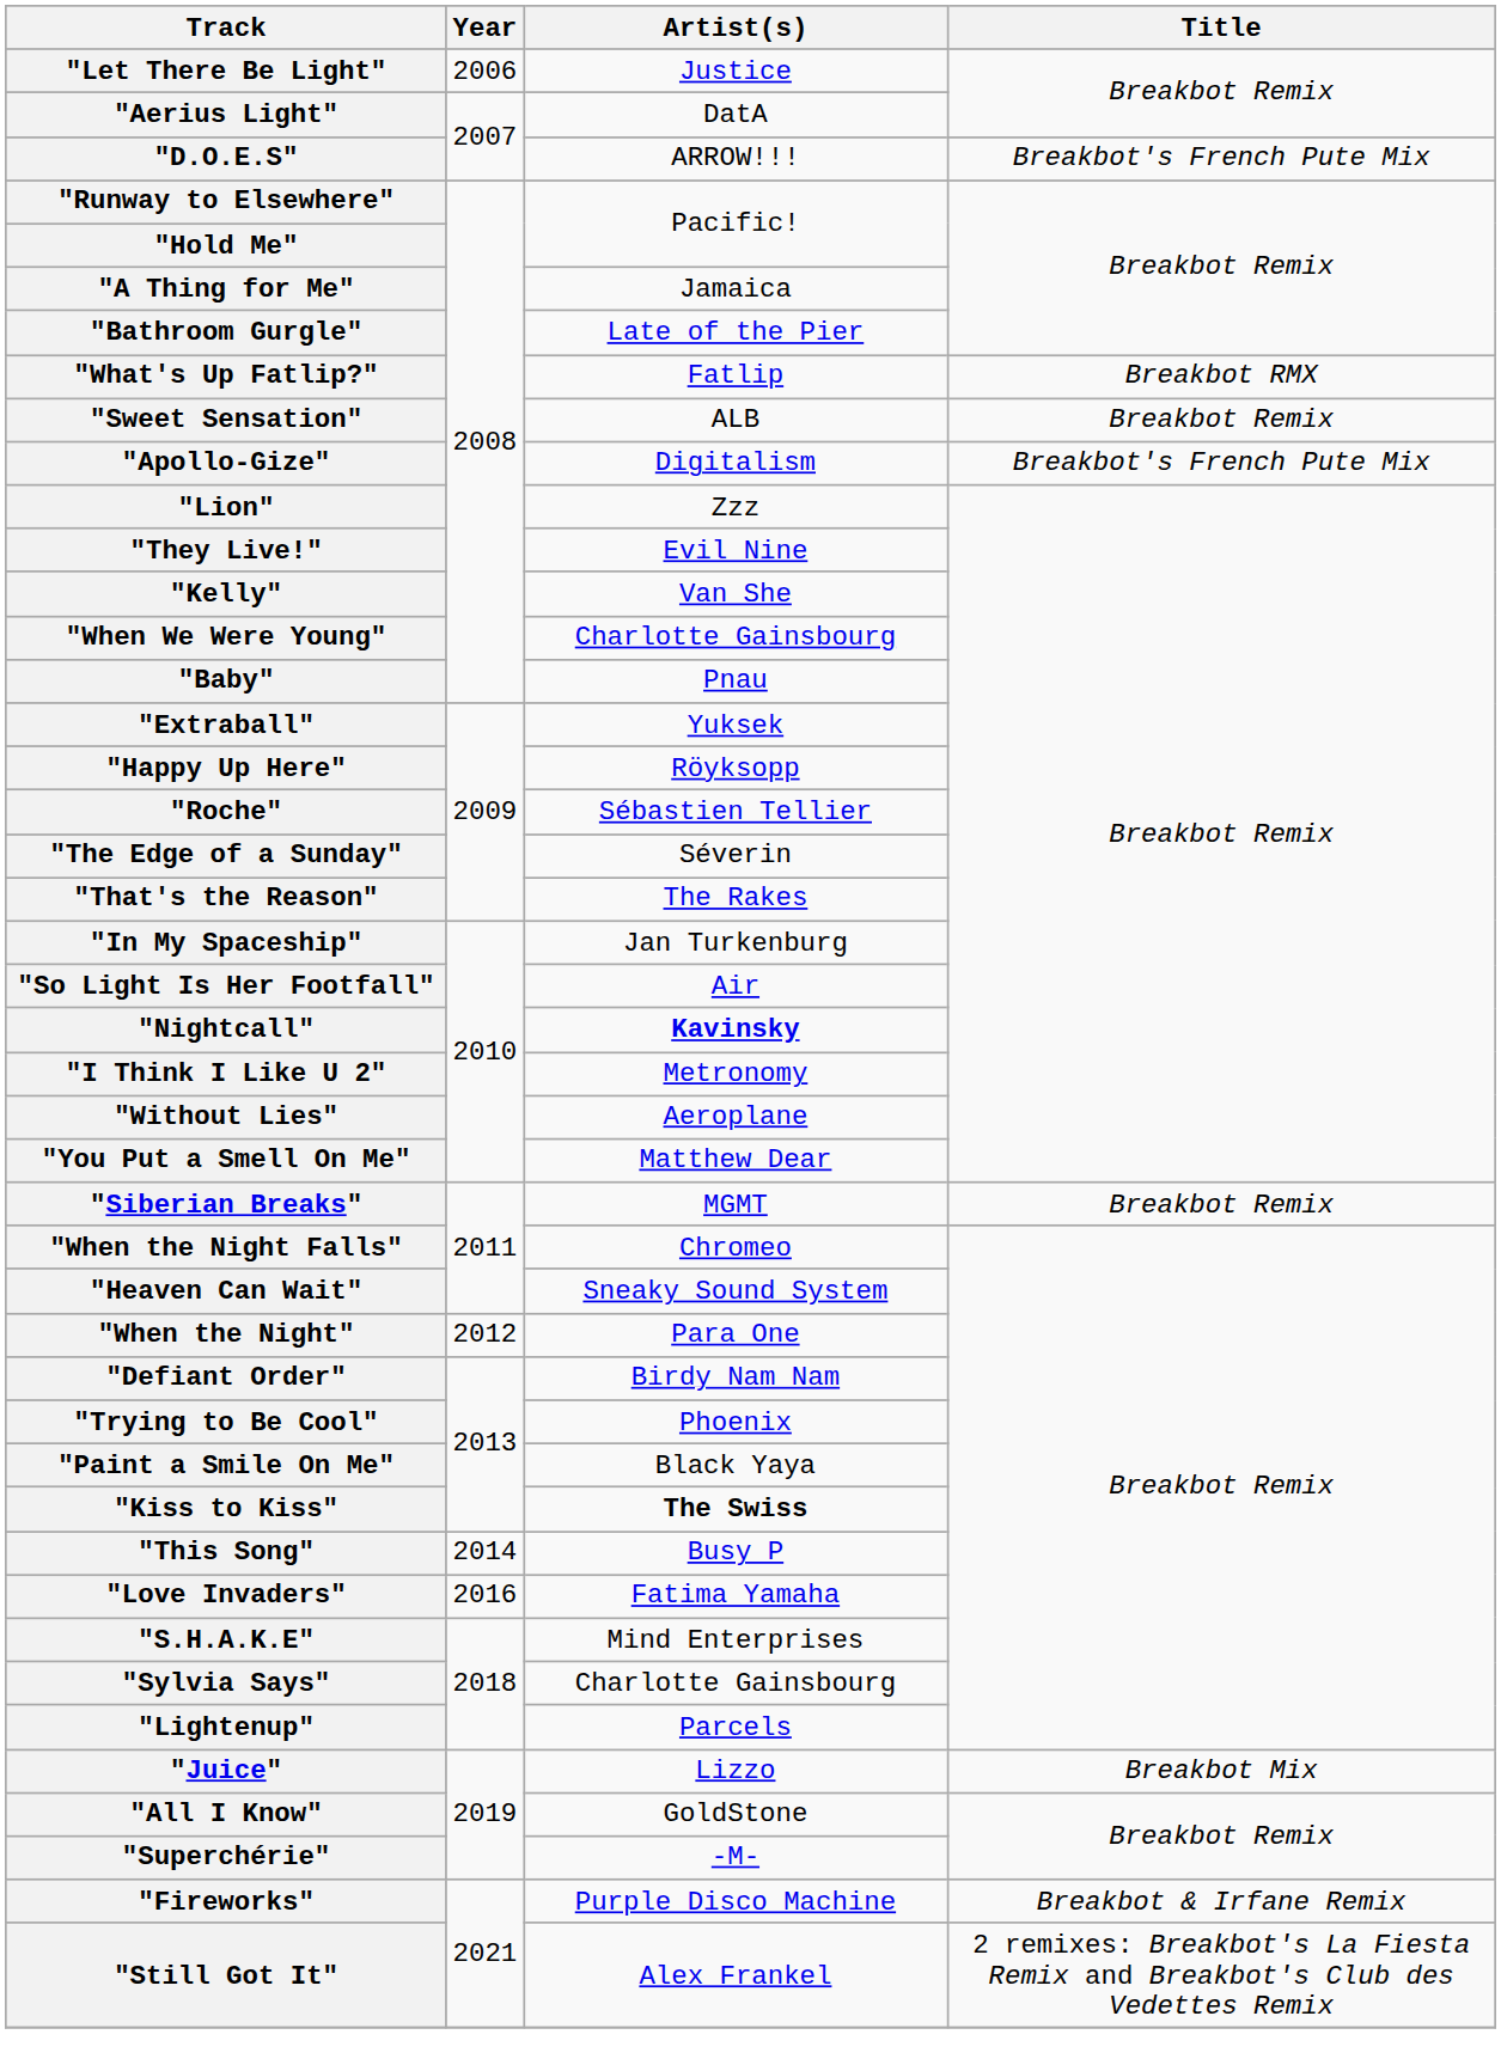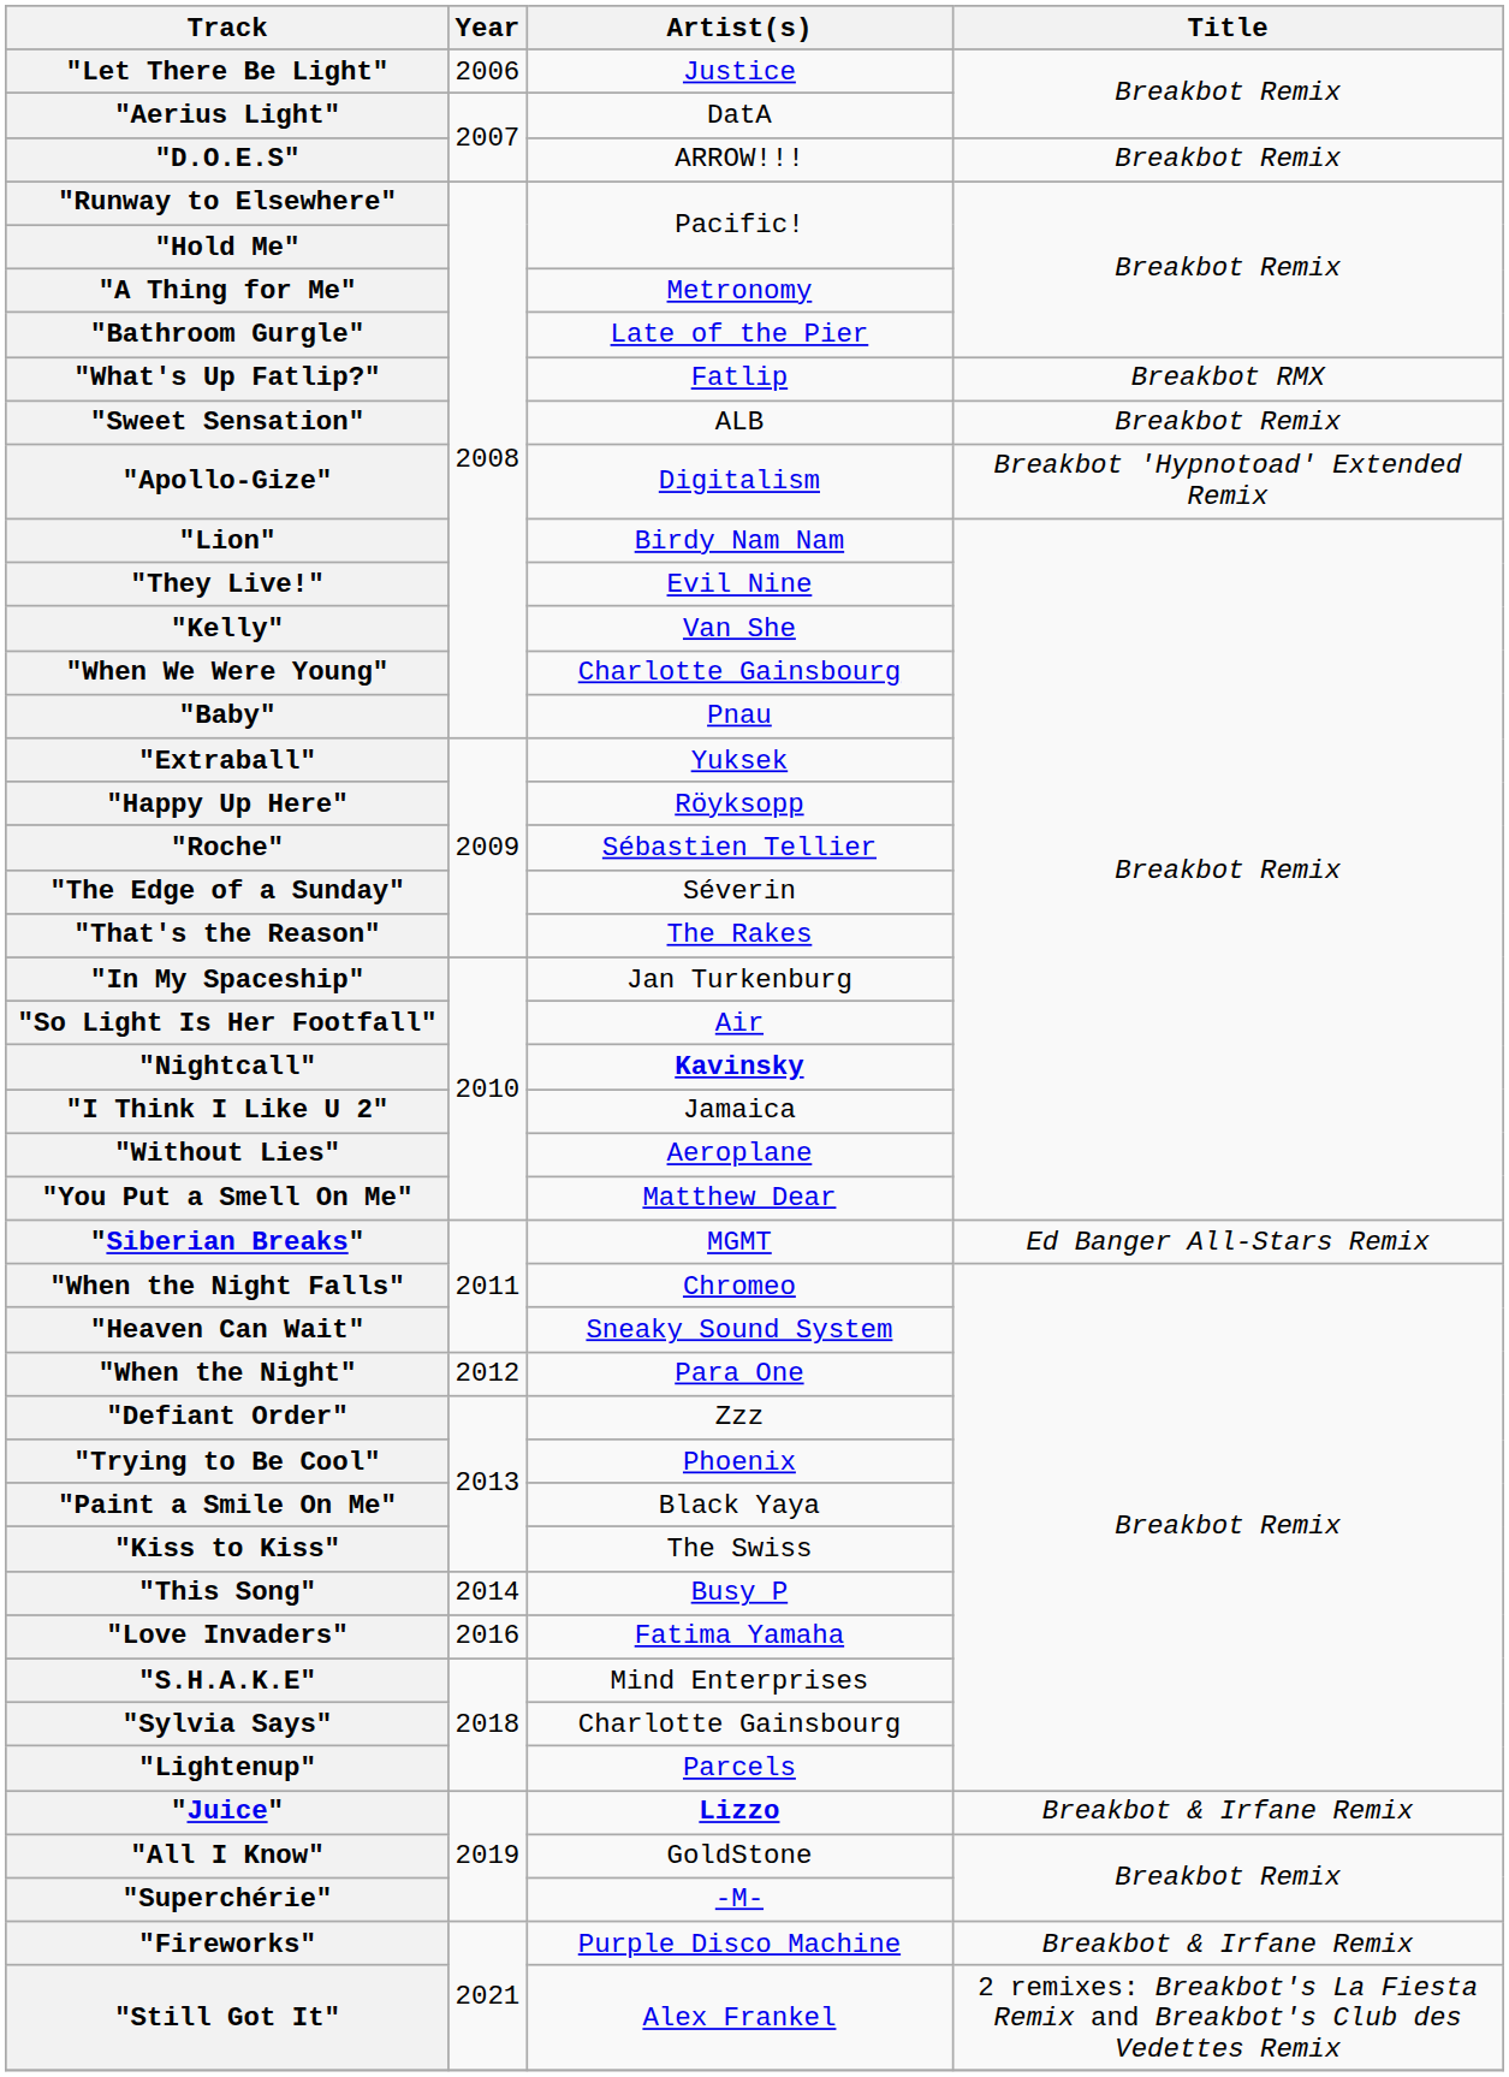 <table class="wikitable plainrowheaders" style="text-align:center;">
 <tr>
 <th scope="col" style="width:16em;">Track</th>
 <th scope="col">Year</th>
 <th scope="col" style="width:200px;">Artist(s)</th>
 <th scope="col" style="width:20em;">Title</th>
 </tr>
 <tr>
 <th scope="row">"Let There Be Light"</th>
 <td>2006</td>
 <td><a href='#'>Justice</a></td>
 <td rowspan="2"><em>Breakbot Remix</em></td>
 </tr>
 <tr>
 <th scope="row">"Aerius Light"</th>
 <td rowspan="2">2007</td>
 <td>DatA</td>
 </tr>
 <tr>
 <th scope="row">"D.O.E.S"</th>
 <td>ARROW!!!</td>
-<td><em>Breakbot's French Pute Mix</em></td>
+<td><em>Breakbot Remix</em></td>
 </tr>
 <tr>
 <th scope="row">"Runway to Elsewhere"</th>
 <td rowspan="12">2008</td>
 <td rowspan="2">Pacific!</td>
 <td rowspan="4"><em>Breakbot Remix</em></td>
 </tr>
 <tr>
 <th scope="row">"Hold Me"</th>
 </tr>
 <tr>
 <th scope="row">"A Thing for Me"</th>
-<td>Jamaica</td>
+<td><a href='#'>Metronomy</a></td>
 </tr>
 <tr>
 <th scope="row">"Bathroom Gurgle"</th>
 <td><a href='#'>Late of the Pier</a></td>
 </tr>
 <tr>
 <th scope="row">"What's Up Fatlip?"</th>
 <td><a href='#'>Fatlip</a></td>
 <td><em>Breakbot RMX</em></td>
 </tr>
 <tr>
 <th scope="row">"Sweet Sensation"</th>
 <td>ALB</td>
 <td><em>Breakbot Remix</em></td>
 </tr>
 <tr>
 <th scope="row">"Apollo-Gize"</th>
 <td><a href='#'>Digitalism</a></td>
-<td><em>Breakbot's French Pute Mix</em></td>
+<td><em>Breakbot 'Hypnotoad' Extended Remix</em></td>
 </tr>
 <tr>
 <th scope="row">"Lion"</th>
-<td>Zzz</td>
+<td><a href='#'>Birdy Nam Nam</a></td>
 <td rowspan="16"><em>Breakbot Remix</em></td>
 </tr>
 <tr>
 <th scope="row">"They Live!"</th>
 <td><a href='#'>Evil Nine</a></td>
 </tr>
 <tr>
 <th scope="row">"Kelly"</th>
 <td><a href='#'>Van She</a></td>
 </tr>
 <tr>
 <th scope="row">"When We Were Young"</th>
 <td><a href='#'>Charlotte Gainsbourg</a></td>
 </tr>
 <tr>
 <th scope="row">"Baby"</th>
 <td><a href='#'>Pnau</a></td>
 </tr>
 <tr>
 <th scope="row">"Extraball"</th>
 <td rowspan="5">2009</td>
 <td><a href='#'>Yuksek</a></td>
 </tr>
 <tr>
 <th scope="row">"Happy Up Here"</th>
 <td><a href='#'>Röyksopp</a></td>
 </tr>
 <tr>
 <th scope="row">"Roche"</th>
 <td><a href='#'>Sébastien Tellier</a></td>
 </tr>
 <tr>
 <th scope="row">"The Edge of a Sunday"</th>
 <td>Séverin</td>
 </tr>
 <tr>
 <th scope="row">"That's the Reason"</th>
 <td><a href='#'>The Rakes</a></td>
 </tr>
 <tr>
 <th scope="row">"In My Spaceship"</th>
 <td rowspan="6">2010</td>
 <td>Jan Turkenburg</td>
 </tr>
 <tr>
 <th scope="row">"So Light Is Her Footfall"</th>
 <td><a href='#'>Air</a></td>
 </tr>
 <tr>
 <th scope="row">"Nightcall"</th>
 <td><strong><a href='#'>Kavinsky</a></strong></td>
 </tr>
 <tr>
 <th scope="row">"I Think I Like U 2"</th>
-<td><a href='#'>Metronomy</a></td>
+<td>Jamaica</td>
 </tr>
 <tr>
 <th scope="row">"Without Lies"</th>
 <td><a href='#'>Aeroplane</a></td>
 </tr>
 <tr>
 <th scope="row">"You Put a Smell On Me"</th>
 <td><a href='#'>Matthew Dear</a></td>
 </tr>
 <tr>
 <th scope="row">"<a href='#'>Siberian Breaks</a>"</th>
 <td rowspan="3">2011</td>
 <td><a href='#'>MGMT</a></td>
-<td><em>Breakbot Remix</em></td>
+<td><em>Ed Banger All-Stars Remix</em></td>
 </tr>
 <tr>
 <th scope="row">"When the Night Falls"</th>
 <td><a href='#'>Chromeo</a></td>
 <td rowspan="12"><em>Breakbot Remix</em></td>
 </tr>
 <tr>
 <th scope="row">"Heaven Can Wait"</th>
 <td><a href='#'>Sneaky Sound System</a></td>
 </tr>
 <tr>
 <th scope="row">"When the Night"<br></th>
 <td>2012</td>
 <td><a href='#'>Para One</a></td>
 </tr>
 <tr>
 <th scope="row">"Defiant Order"</th>
 <td rowspan="4">2013</td>
-<td><a href='#'>Birdy Nam Nam</a></td>
+<td>Zzz</td>
 </tr>
 <tr>
 <th scope="row">"Trying to Be Cool"</th>
 <td><a href='#'>Phoenix</a></td>
 </tr>
 <tr>
 <th scope="row">"Paint a Smile On Me"</th>
 <td>Black Yaya</td>
 </tr>
 <tr>
 <th scope="row">"Kiss to Kiss"</th>
-<td><strong>The Swiss</strong></td>
+<td>The Swiss</td>
 </tr>
 <tr>
 <th scope="row">"This Song"<br></th>
 <td>2014</td>
 <td><a href='#'>Busy P</a></td>
 </tr>
 <tr>
 <th scope="row">"Love Invaders"</th>
 <td>2016</td>
 <td><a href='#'>Fatima Yamaha</a></td>
 </tr>
 <tr>
 <th scope="row">"S.H.A.K.E"</th>
 <td rowspan="3">2018</td>
 <td>Mind Enterprises</td>
 </tr>
 <tr>
 <th scope="row">"Sylvia Says"</th>
 <td>Charlotte Gainsbourg</td>
 </tr>
 <tr>
 <th scope="row">"Lightenup"</th>
 <td><a href='#'>Parcels</a></td>
 </tr>
 <tr>
 <th scope="row">"<a href='#'>Juice</a>"</th>
 <td rowspan="3">2019</td>
-<td><a href='#'>Lizzo</a></td>
-<td><em>Breakbot Mix</em></td>
+<td><strong><a href='#'>Lizzo</a></strong></td>
+<td><em>Breakbot & Irfane Remix</em></td>
 </tr>
 <tr>
 <th scope="row">"All I Know"<br></th>
 <td>GoldStone</td>
 <td rowspan="2"><em>Breakbot Remix</em></td>
 </tr>
 <tr>
 <th scope="row">"Superchérie"</th>
 <td><a href='#'>-M-</a></td>
 </tr>
 <tr>
 <th scope="row">"Fireworks"<br></th>
 <td rowspan="2">2021</td>
 <td><a href='#'>Purple Disco Machine</a></td>
 <td><em>Breakbot & Irfane Remix</em></td>
 </tr>
 <tr>
 <th scope="row">"Still Got It"</th>
 <td><a href='#'>Alex Frankel</a></td>
 <td>2 remixes: <em>Breakbot's La Fiesta Remix</em> and <em>Breakbot's Club des Vedettes Remix</em></td>
 </tr>
 <tr>
 </tr>
 </table>
